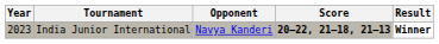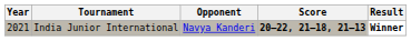 <table class="sortable wikitable" style="font-size: 90%;">
 <tr>
 <th>Year</th>
 <th>Tournament</th>
 <th>Opponent</th>
 <th>Score</th>
 <th>Result</th>
 </tr>
 <tr style="background:#BDB8AD">
-<td align="center">2023</td>
+<td align="center">2021</td>
 <td align="left">India Junior International</td>
 <td align="left"> <a href='#'>Navya Kanderi</a></td>
 <td align="left"><strong>20–22, 21–18, 21–13</strong></td>
 <td style="text-align:left; background:white"> <strong>Winner</strong></td>
 </tr>
 </table>
